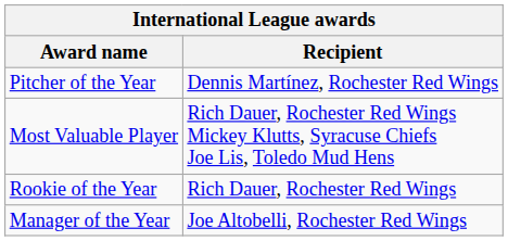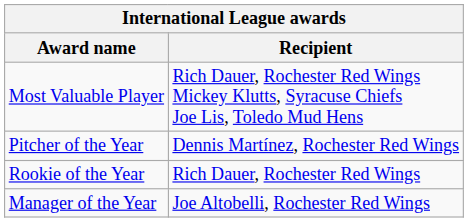 <table class="wikitable">
 <tr>
 <th colspan="2">International League awards</th>
 </tr>
 <tr>
 <th>Award name</th>
 <th>Recipient</th>
 </tr>
 <tr>
+<td><a href='#'>Most Valuable Player</a></td>
+<td><a href='#'>Rich Dauer</a>, <a href='#'>Rochester Red Wings</a> <br> <a href='#'>Mickey Klutts</a>, <a href='#'>Syracuse Chiefs</a> <br> <a href='#'>Joe Lis</a>, <a href='#'>Toledo Mud Hens</a></td>
+</tr>
+<tr>
 <td><a href='#'>Pitcher of the Year</a></td>
 <td><a href='#'>Dennis Martínez</a>, <a href='#'>Rochester Red Wings</a></td>
-</tr>
-<tr>
-<td><a href='#'>Most Valuable Player</a></td>
-<td><a href='#'>Rich Dauer</a>, <a href='#'>Rochester Red Wings</a> <br> <a href='#'>Mickey Klutts</a>, <a href='#'>Syracuse Chiefs</a> <br> <a href='#'>Joe Lis</a>, <a href='#'>Toledo Mud Hens</a></td>
 </tr>
 <tr>
 <td><a href='#'>Rookie of the Year</a></td>
 <td><a href='#'>Rich Dauer</a>, <a href='#'>Rochester Red Wings</a></td>
 </tr>
 <tr>
 <td><a href='#'>Manager of the Year</a></td>
 <td><a href='#'>Joe Altobelli</a>, <a href='#'>Rochester Red Wings</a></td>
 </tr>
 </table>
